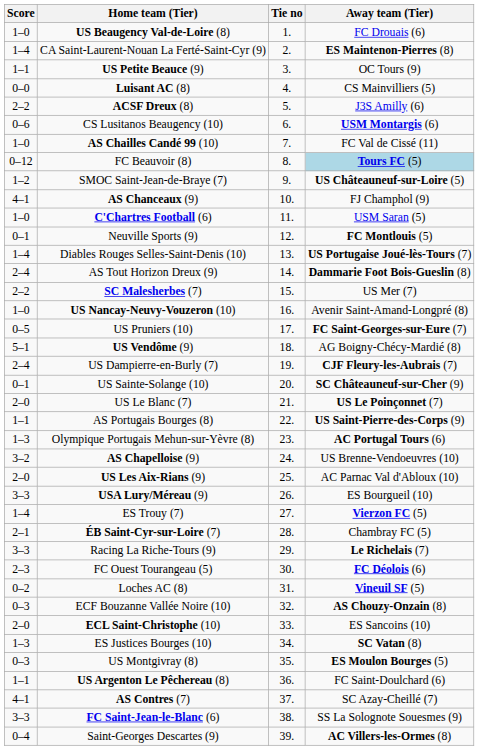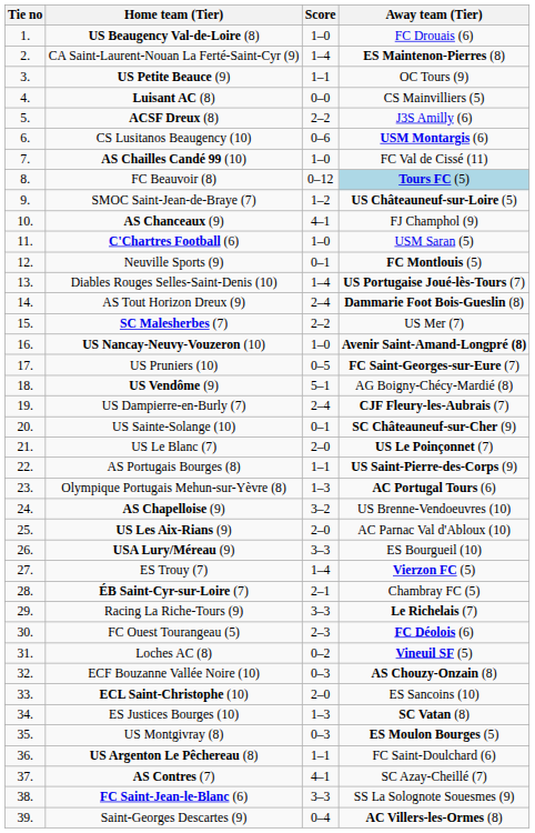 <table class="wikitable" style="text-align: center">
 <tr>
+<th>Tie no</th>
+<th>Home team (Tier)</th>
 <th>Score</th>
-<th>Home team (Tier)</th>
-<th>Tie no</th>
 <th>Away team (Tier)</th>
 </tr>
 <tr>
+<td>1.</td>
+<td><strong>US Beaugency Val-de-Loire</strong> (8)</td>
 <td>1–0</td>
-<td><strong>US Beaugency Val-de-Loire</strong> (8)</td>
-<td>1.</td>
 <td><a href='#'>FC Drouais</a> (6)</td>
 </tr>
 <tr>
+<td>2.</td>
+<td>CA Saint-Laurent-Nouan La Ferté-Saint-Cyr (9)</td>
 <td>1–4</td>
-<td>CA Saint-Laurent-Nouan La Ferté-Saint-Cyr (9)</td>
-<td>2.</td>
 <td><strong>ES Maintenon-Pierres</strong> (8)</td>
 </tr>
 <tr>
+<td>3.</td>
+<td><strong>US Petite Beauce</strong> (9)</td>
 <td>1–1 </td>
-<td><strong>US Petite Beauce</strong> (9)</td>
-<td>3.</td>
 <td>OC Tours (9)</td>
 </tr>
 <tr>
+<td>4.</td>
+<td><strong>Luisant AC</strong> (8)</td>
 <td>0–0 </td>
-<td><strong>Luisant AC</strong> (8)</td>
-<td>4.</td>
 <td>CS Mainvilliers (5)</td>
 </tr>
 <tr>
+<td>5.</td>
+<td><strong>ACSF Dreux</strong> (8)</td>
 <td>2–2 </td>
-<td><strong>ACSF Dreux</strong> (8)</td>
-<td>5.</td>
 <td><a href='#'>J3S Amilly</a> (6)</td>
 </tr>
 <tr>
+<td>6.</td>
+<td>CS Lusitanos Beaugency (10)</td>
 <td>0–6</td>
-<td>CS Lusitanos Beaugency (10)</td>
-<td>6.</td>
 <td><strong><a href='#'>USM Montargis</a></strong> (6)</td>
 </tr>
 <tr>
+<td>7.</td>
+<td><strong>AS Chailles Candé 99</strong> (10)</td>
 <td>1–0</td>
-<td><strong>AS Chailles Candé 99</strong> (10)</td>
-<td>7.</td>
 <td>FC Val de Cissé (11)</td>
 </tr>
 <tr>
+<td>8.</td>
+<td>FC Beauvoir (8)</td>
 <td>0–12</td>
-<td>FC Beauvoir (8)</td>
-<td>8.</td>
 <td style="background: lightblue;"><strong><a href='#'>Tours FC</a></strong> (5)</td>
 </tr>
 <tr>
+<td>9.</td>
+<td>SMOC Saint-Jean-de-Braye (7)</td>
 <td>1–2</td>
-<td>SMOC Saint-Jean-de-Braye (7)</td>
-<td>9.</td>
 <td><strong>US Châteauneuf-sur-Loire</strong> (5)</td>
 </tr>
 <tr>
+<td>10.</td>
+<td><strong>AS Chanceaux</strong> (9)</td>
 <td>4–1</td>
-<td><strong>AS Chanceaux</strong> (9)</td>
-<td>10.</td>
 <td>FJ Champhol (9)</td>
 </tr>
 <tr>
+<td>11.</td>
+<td><strong><a href='#'>C'Chartres Football</a></strong> (6)</td>
 <td>1–0</td>
-<td><strong><a href='#'>C'Chartres Football</a></strong> (6)</td>
-<td>11.</td>
 <td><a href='#'>USM Saran</a> (5)</td>
 </tr>
 <tr>
+<td>12.</td>
+<td>Neuville Sports (9)</td>
 <td>0–1</td>
-<td>Neuville Sports (9)</td>
-<td>12.</td>
 <td><strong>FC Montlouis</strong> (5)</td>
 </tr>
 <tr>
+<td>13.</td>
+<td>Diables Rouges Selles-Saint-Denis (10)</td>
 <td>1–4</td>
-<td>Diables Rouges Selles-Saint-Denis (10)</td>
-<td>13.</td>
 <td><strong>US Portugaise Joué-lès-Tours</strong> (7)</td>
 </tr>
 <tr>
+<td>14.</td>
+<td>AS Tout Horizon Dreux (9)</td>
 <td>2–4</td>
-<td>AS Tout Horizon Dreux (9)</td>
-<td>14.</td>
 <td><strong>Dammarie Foot Bois-Gueslin</strong> (8)</td>
 </tr>
 <tr>
+<td>15.</td>
+<td><strong><a href='#'>SC Malesherbes</a></strong> (7)</td>
 <td>2–2 </td>
-<td><strong><a href='#'>SC Malesherbes</a></strong> (7)</td>
-<td>15.</td>
 <td>US Mer (7)</td>
 </tr>
 <tr>
+<td>16.</td>
+<td><strong>US Nancay-Neuvy-Vouzeron</strong> (10)</td>
 <td>1–0</td>
-<td><strong>US Nancay-Neuvy-Vouzeron</strong> (10)</td>
-<td>16.</td>
-<td>Avenir Saint-Amand-Longpré (8)</td>
+<td><strong>Avenir Saint-Amand-Longpré (8)</strong></td>
 </tr>
 <tr>
+<td>17.</td>
+<td>US Pruniers (10)</td>
 <td>0–5</td>
-<td>US Pruniers (10)</td>
-<td>17.</td>
 <td><strong>FC Saint-Georges-sur-Eure</strong> (7)</td>
 </tr>
 <tr>
+<td>18.</td>
+<td><strong>US Vendôme</strong> (9)</td>
 <td>5–1</td>
-<td><strong>US Vendôme</strong> (9)</td>
-<td>18.</td>
 <td>AG Boigny-Chécy-Mardié (8)</td>
 </tr>
 <tr>
+<td>19.</td>
+<td>US Dampierre-en-Burly (7)</td>
 <td>2–4</td>
-<td>US Dampierre-en-Burly (7)</td>
-<td>19.</td>
 <td><strong>CJF Fleury-les-Aubrais</strong> (7)</td>
 </tr>
 <tr>
+<td>20.</td>
+<td>US Sainte-Solange (10)</td>
 <td>0–1</td>
-<td>US Sainte-Solange (10)</td>
-<td>20.</td>
 <td><strong>SC Châteauneuf-sur-Cher</strong> (9)</td>
 </tr>
 <tr>
+<td>21.</td>
+<td>US Le Blanc (7)</td>
 <td>2–0</td>
-<td>US Le Blanc (7)</td>
-<td>21.</td>
 <td><strong>US Le Poinçonnet</strong> (7)</td>
 </tr>
 <tr>
+<td>22.</td>
+<td>AS Portugais Bourges (8)</td>
 <td>1–1 </td>
-<td>AS Portugais Bourges (8)</td>
-<td>22.</td>
 <td><strong>US Saint-Pierre-des-Corps</strong> (9)</td>
 </tr>
 <tr>
+<td>23.</td>
+<td>Olympique Portugais Mehun-sur-Yèvre (8)</td>
 <td>1–3</td>
-<td>Olympique Portugais Mehun-sur-Yèvre (8)</td>
-<td>23.</td>
 <td><strong>AC Portugal Tours</strong> (6)</td>
 </tr>
 <tr>
+<td>24.</td>
+<td><strong>AS Chapelloise</strong> (9)</td>
 <td>3–2</td>
-<td><strong>AS Chapelloise</strong> (9)</td>
-<td>24.</td>
 <td>US Brenne-Vendoeuvres (10)</td>
 </tr>
 <tr>
+<td>25.</td>
+<td><strong>US Les Aix-Rians</strong> (9)</td>
 <td>2–0</td>
-<td><strong>US Les Aix-Rians</strong> (9)</td>
-<td>25.</td>
 <td>AC Parnac Val d'Abloux (10)</td>
 </tr>
 <tr>
+<td>26.</td>
+<td><strong>USA Lury/Méreau</strong> (9)</td>
 <td>3–3 </td>
-<td><strong>USA Lury/Méreau</strong> (9)</td>
-<td>26.</td>
 <td>ES Bourgueil (10)</td>
 </tr>
 <tr>
+<td>27.</td>
+<td>ES Trouy (7)</td>
 <td>1–4</td>
-<td>ES Trouy (7)</td>
-<td>27.</td>
 <td><strong><a href='#'>Vierzon FC</a></strong> (5)</td>
 </tr>
 <tr>
+<td>28.</td>
+<td><strong>ÉB Saint-Cyr-sur-Loire</strong> (7)</td>
 <td>2–1</td>
-<td><strong>ÉB Saint-Cyr-sur-Loire</strong> (7)</td>
-<td>28.</td>
 <td>Chambray FC (5)</td>
 </tr>
 <tr>
+<td>29.</td>
+<td>Racing La Riche-Tours (9)</td>
 <td>3–3 </td>
-<td>Racing La Riche-Tours (9)</td>
-<td>29.</td>
 <td><strong>Le Richelais</strong> (7)</td>
 </tr>
 <tr>
+<td>30.</td>
+<td>FC Ouest Tourangeau (5)</td>
 <td>2–3</td>
-<td>FC Ouest Tourangeau (5)</td>
-<td>30.</td>
 <td><strong><a href='#'>FC Déolois</a></strong> (6)</td>
 </tr>
 <tr>
+<td>31.</td>
+<td>Loches AC (8)</td>
 <td>0–2</td>
-<td>Loches AC (8)</td>
-<td>31.</td>
 <td><strong><a href='#'>Vineuil SF</a></strong> (5)</td>
 </tr>
 <tr>
+<td>32.</td>
+<td>ECF Bouzanne Vallée Noire (10)</td>
 <td>0–3</td>
-<td>ECF Bouzanne Vallée Noire (10)</td>
-<td>32.</td>
 <td><strong>AS Chouzy-Onzain</strong> (8)</td>
 </tr>
 <tr>
+<td>33.</td>
+<td><strong>ECL Saint-Christophe</strong> (10)</td>
 <td>2–0</td>
-<td><strong>ECL Saint-Christophe</strong> (10)</td>
-<td>33.</td>
 <td>ES Sancoins (10)</td>
 </tr>
 <tr>
+<td>34.</td>
+<td>ES Justices Bourges (10)</td>
 <td>1–3</td>
-<td>ES Justices Bourges (10)</td>
-<td>34.</td>
 <td><strong>SC Vatan</strong> (8)</td>
 </tr>
 <tr>
+<td>35.</td>
+<td>US Montgivray (8)</td>
 <td>0–3</td>
-<td>US Montgivray (8)</td>
-<td>35.</td>
 <td><strong>ES Moulon Bourges</strong> (5)</td>
 </tr>
 <tr>
+<td>36.</td>
+<td><strong>US Argenton Le Pêchereau</strong> (8)</td>
 <td>1–1 </td>
-<td><strong>US Argenton Le Pêchereau</strong> (8)</td>
-<td>36.</td>
 <td>FC Saint-Doulchard (6)</td>
 </tr>
 <tr>
+<td>37.</td>
+<td><strong>AS Contres</strong> (7)</td>
 <td>4–1</td>
-<td><strong>AS Contres</strong> (7)</td>
-<td>37.</td>
 <td>SC Azay-Cheillé (7)</td>
 </tr>
 <tr>
+<td>38.</td>
+<td><strong><a href='#'>FC Saint-Jean-le-Blanc</a></strong> (6)</td>
 <td>3–3 </td>
-<td><strong><a href='#'>FC Saint-Jean-le-Blanc</a></strong> (6)</td>
-<td>38.</td>
 <td>SS La Solognote Souesmes (9)</td>
 </tr>
 <tr>
+<td>39.</td>
+<td>Saint-Georges Descartes (9)</td>
 <td>0–4</td>
-<td>Saint-Georges Descartes (9)</td>
-<td>39.</td>
 <td><strong>AC Villers-les-Ormes</strong> (8)</td>
 </tr>
 </table>
